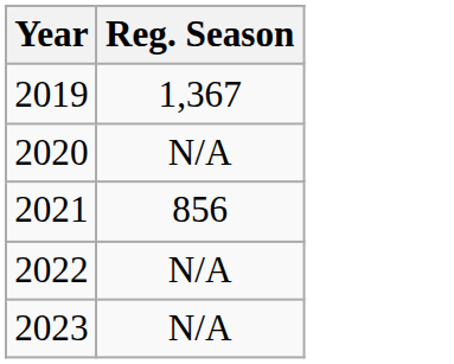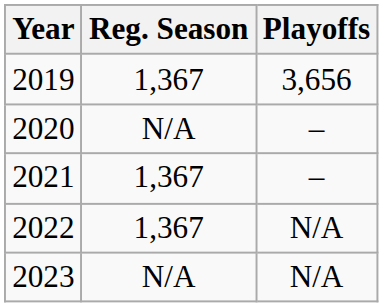 <table class="wikitable" style="text-align:center; margin-left: lem;">
 <tr>
 <th>Year</th>
 <th>Reg. Season</th>
+<th>Playoffs</th>
 </tr>
 <tr>
 <td>2019</td>
 <td>1,367</td>
+<td>3,656</td>
 </tr>
 <tr>
 <td>2020</td>
 <td>N/A</td>
+<td>–</td>
 </tr>
 <tr>
 <td>2021</td>
-<td>856</td>
+<td>1,367</td>
+<td>–</td>
 </tr>
 <tr>
 <td>2022</td>
+<td>1,367</td>
 <td>N/A</td>
 </tr>
 <tr>
 <td>2023</td>
 <td>N/A</td>
+<td>N/A</td>
 </tr>
 </table>
